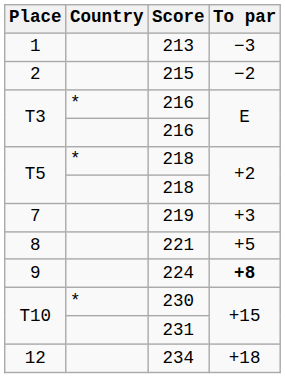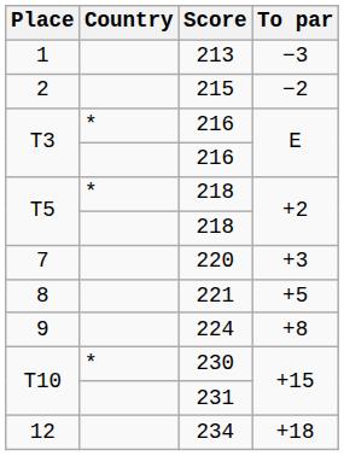 <table class="wikitable" style="font-size:95%;">
 <tr>
 <th>Place</th>
 <th>Country</th>
 <th>Score</th>
 <th>To par</th>
 </tr>
 <tr>
 <td align="center">1</td>
 <td></td>
 <td align=center>213</td>
 <td align="center">−3</td>
 </tr>
 <tr>
 <td align="center">2</td>
 <td></td>
 <td align="center">215</td>
 <td align="center">−2</td>
 </tr>
 <tr>
 <td rowspan="2" align="center">T3</td>
 <td> *</td>
 <td align="center">216</td>
 <td rowspan="2" align="center">E</td>
 </tr>
 <tr>
 <td></td>
 <td align="center">216</td>
 </tr>
 <tr>
 <td rowspan="2" align="center">T5</td>
 <td> *</td>
 <td align="center">218</td>
 <td rowspan="2" align="center">+2</td>
 </tr>
 <tr>
 <td></td>
 <td align=center>218</td>
 </tr>
 <tr>
 <td align="center">7</td>
 <td></td>
-<td align="center">219</td>
+<td align="center">220</td>
 <td align="center">+3</td>
 </tr>
 <tr>
 <td align="center">8</td>
 <td></td>
 <td align="center">221</td>
 <td align="center">+5</td>
 </tr>
 <tr>
 <td align="center">9</td>
 <td></td>
 <td align="center">224</td>
-<td align="center"><strong>+8</strong></td>
+<td align="center">+8</td>
 </tr>
 <tr>
 <td rowspan="2" align="center">T10</td>
 <td> *</td>
 <td align="center">230</td>
 <td rowspan="2" align="center">+15</td>
 </tr>
 <tr>
 <td></td>
 <td align="center">231</td>
 </tr>
 <tr>
 <td align="center">12</td>
 <td></td>
 <td align="center">234</td>
 <td align="center">+18</td>
 </tr>
 </table>
